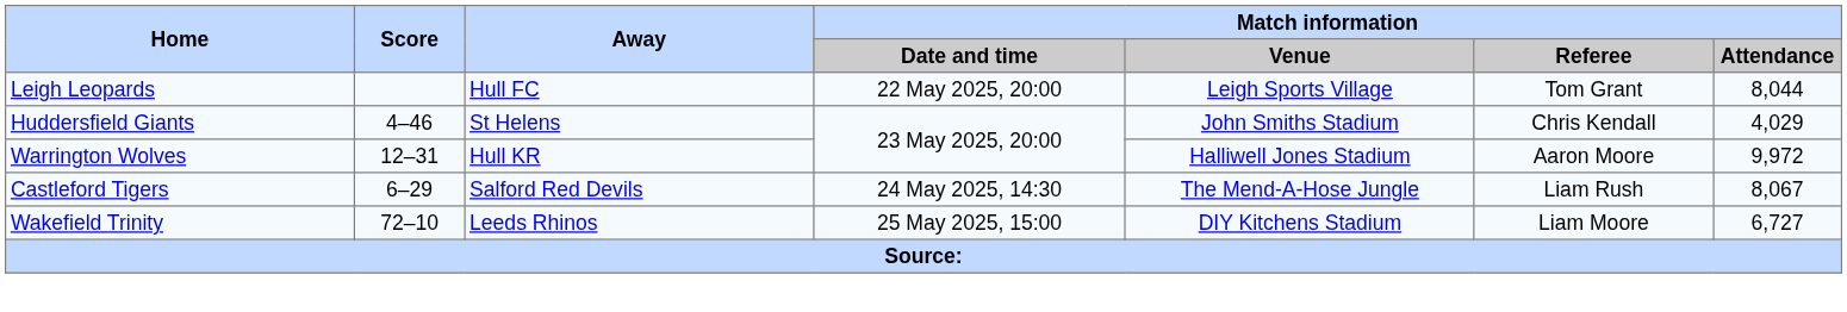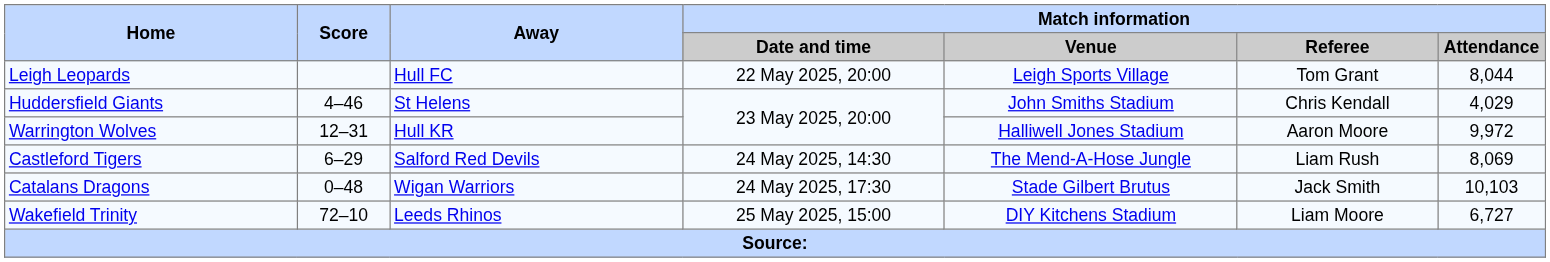 <table border=1 style="border-collapse:collapse; font-size:90%; text-align:center;" cellpadding=3 cellspacing=0 width=100%>
 <tr style="background:#C1D8ff;">
 <th scope="col" rowspan=2 width=19%>Home</th>
 <th scope="col" rowspan=2 width=6%>Score</th>
 <th scope="col" rowspan=2 width=19%>Away</th>
 <th colspan=4>Match information</th>
 </tr>
 <tr style="background:#CCCCCC;">
 <th scope="col" width=17%>Date and time</th>
 <th scope="col" width=19%>Venue</th>
 <th scope="col" width=13%>Referee</th>
 <th scope="col" width=7%>Attendance</th>
 </tr>
 <tr style="background:#F5FAFF;">
 <td style="text-align:left;"> <a href='#'>Leigh Leopards</a></td>
 <td></td>
 <td style="text-align:left;"> <a href='#'>Hull FC</a></td>
 <td>22 May 2025, 20:00</td>
 <td><a href='#'>Leigh Sports Village</a></td>
 <td>Tom Grant</td>
 <td>8,044</td>
 </tr>
 <tr style="background:#F5FAFF;">
 <td style="text-align:left;"> <a href='#'>Huddersfield Giants</a></td>
 <td>4–46</td>
 <td style="text-align:left;"> <a href='#'>St Helens</a></td>
 <td Rowspan=2>23 May 2025, 20:00</td>
 <td><a href='#'>John Smiths Stadium</a></td>
 <td>Chris Kendall</td>
 <td>4,029</td>
 </tr>
 <tr style="background:#F5FAFF;">
 <td style="text-align:left;"> <a href='#'>Warrington Wolves</a></td>
 <td>12–31</td>
 <td style="text-align:left;"> <a href='#'>Hull KR</a></td>
 <td><a href='#'>Halliwell Jones Stadium</a></td>
 <td>Aaron Moore</td>
 <td>9,972</td>
 </tr>
 <tr style="background:#F5FAFF;">
 <td style="text-align:left;"> <a href='#'>Castleford Tigers</a></td>
 <td>6–29</td>
 <td style="text-align:left;"> <a href='#'>Salford Red Devils</a></td>
 <td>24 May 2025, 14:30</td>
 <td><a href='#'>The Mend-A-Hose Jungle</a></td>
 <td>Liam Rush</td>
-<td>8,067</td>
+<td>8,069</td>
+</tr>
+<tr style="background:#F5FAFF;">
+<td style="text-align:left;"> <a href='#'>Catalans Dragons</a></td>
+<td>0–48</td>
+<td style="text-align:left;"> <a href='#'>Wigan Warriors</a></td>
+<td>24 May 2025, 17:30</td>
+<td><a href='#'>Stade Gilbert Brutus</a></td>
+<td>Jack Smith</td>
+<td>10,103</td>
 </tr>
 <tr style="background:#F5FAFF;">
 <td style="text-align:left;"> <a href='#'>Wakefield Trinity</a></td>
 <td>72–10</td>
 <td style="text-align:left;"> <a href='#'>Leeds Rhinos</a></td>
 <td>25 May 2025, 15:00</td>
 <td><a href='#'>DIY Kitchens Stadium</a></td>
 <td>Liam Moore</td>
 <td>6,727</td>
 </tr>
 <tr style="background:#c1d8ff;">
 <th colspan=7>Source:</th>
 </tr>
 </table>
